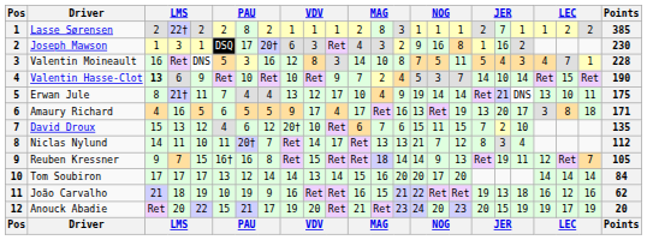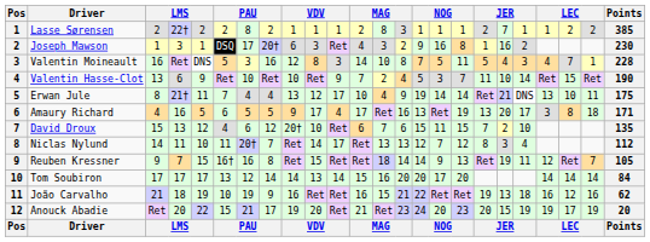 <table class="wikitable" style="font-size:85%; text-align:center">
 <tr style="background:#f9f9f9" valign="top">
 <th valign="middle">Pos</th>
 <th valign="middle">Driver</th>
 <th colspan=3><a href='#'>LMS</a><br></th>
 <th colspan=3><a href='#'>PAU</a><br></th>
 <th colspan=3><a href='#'>VDV</a><br></th>
 <th colspan=3><a href='#'>MAG</a><br></th>
 <th colspan=3><a href='#'>NOG</a><br></th>
 <th colspan=3><a href='#'>JER</a><br></th>
 <th colspan=3><a href='#'>LEC</a><br></th>
 <th valign="middle">Points</th>
 </tr>
 <tr>
 <th>1</th>
 <td align=left> <a href='#'>Lasse Sørensen</a></td>
 <td style="background:#DFDFDF;">2</td>
 <td style="background:#CFCFFF;">22†</td>
 <td style="background:#DFDFDF;">2</td>
 <td style="background:#FFFFBF;">2</td>
 <td style="background:#DFFFDF;">8</td>
 <td style="background:#FFFFBF;">2</td>
 <td style="background:#FFFFBF;">1</td>
 <td style="background:#FFFFBF;">1</td>
 <td style="background:#FFFFBF;">1</td>
 <td style="background:#FFFFBF;">2</td>
 <td style="background:#DFFFDF;">8</td>
 <td style="background:#DFDFDF;">3</td>
 <td style="background:#FFFFBF;">1</td>
 <td style="background:#FFFFBF;">1</td>
 <td style="background:#FFFFBF;">1</td>
 <td style="background:#DFDFDF;">2</td>
 <td style="background:#DFFFDF;">7</td>
 <td style="background:#FFFFBF;">1</td>
 <td style="background:#FFFFBF;">1</td>
 <td style="background:#FFFFBF;">2</td>
 <td style="background:#DFDFDF;">2</td>
 <th>385</th>
 </tr>
 <tr>
 <th>2</th>
 <td align=left> <a href='#'>Joseph Mawson</a></td>
 <td style="background:#FFFFBF;">1</td>
 <td style="background:#FFFFBF;">3</td>
 <td style="background:#FFFFBF;">1</td>
 <td style="background:black; color:white;">DSQ</td>
 <td style="background:#DFFFDF;">17</td>
 <td style="background:#CFCFFF;">20†</td>
 <td style="background:#DFDFDF;">6</td>
 <td style="background:#DFDFDF;">3</td>
 <td style="background:#EFCFFF;">Ret</td>
 <td style="background:#DFDFDF;">4</td>
 <td style="background:#DFDFDF;">3</td>
 <td style="background:#FFFFBF;">2</td>
 <td style="background:#DFFFDF;">9</td>
 <td style="background:#DFFFDF;">16</td>
 <td style="background:#FFDF9F;">8</td>
 <td style="background:#FFFFBF;">1</td>
 <td style="background:#DFFFDF;">16</td>
 <td style="background:#DFDFDF;">2</td>
 <td></td>
 <td></td>
 <td></td>
 <th>230</th>
 </tr>
 <tr>
 <th>3</th>
 <td align=left> Valentin Moineault</td>
 <td style="background:#DFFFDF;">16</td>
 <td style="background:#EFCFFF;">Ret</td>
 <td style="background:#FFFFFF;">DNS</td>
 <td style="background:#FFDF9F;">5</td>
 <td style="background:#FFFFBF;">3</td>
 <td style="background:#DFFFDF;">16</td>
 <td style="background:#DFFFDF;">12</td>
 <td style="background:#FFDF9F;">8</td>
 <td style="background:#DFDFDF;">3</td>
 <td style="background:#DFFFDF;">14</td>
 <td style="background:#DFFFDF;">10</td>
 <td style="background:#DFFFDF;">8</td>
 <td style="background:#FFDF9F;">7</td>
 <td style="background:#FFDF9F;">5</td>
 <td style="background:#DFFFDF;">11</td>
 <td style="background:#FFDF9F;">5</td>
 <td style="background:#FFDF9F;">4</td>
 <td style="background:#FFDF9F;">3</td>
 <td style="background:#FFDF9F;">4</td>
 <td style="background:#DFDFDF;">7</td>
 <td style="background:#FFFFBF;">1</td>
 <th>228</th>
 </tr>
 <tr>
 <th>4</th>
 <td align=left> <a href='#'>Valentin Hasse-Clot</a></td>
-<td style="background:#DFFFDF;"><strong>13</strong></td>
+<td style="background:#DFFFDF;">13</td>
 <td style="background:#DFDFDF;">6</td>
 <td style="background:#DFFFDF;">9</td>
 <td style="background:#EFCFFF;">Ret</td>
 <td style="background:#DFFFDF;">10</td>
 <td style="background:#EFCFFF;">Ret</td>
 <td style="background:#DFFFDF;">10</td>
 <td style="background:#EFCFFF;">Ret</td>
 <td style="background:#DFFFDF;">9</td>
 <td style="background:#DFFFDF;">7</td>
 <td style="background:#FFFFBF;">2</td>
 <td style="background:#FFDF9F;">4</td>
 <td style="background:#DFDFDF;">5</td>
 <td style="background:#DFDFDF;">3</td>
 <td style="background:#DFDFDF;">7</td>
-<td style="background:#DFFFDF;">14</td>
+<td style="background:#DFFFDF;">11</td>
 <td style="background:#DFFFDF;">10</td>
 <td style="background:#DFFFDF;">14</td>
 <td style="background:#EFCFFF;">Ret</td>
 <td style="background:#DFFFDF;">15</td>
 <td style="background:#EFCFFF;">Ret</td>
 <th>190</th>
 </tr>
 <tr>
 <th>5</th>
 <td align=left> Erwan Jule</td>
 <td style="background:#DFFFDF;">8</td>
 <td style="background:#CFCFFF;">21†</td>
 <td style="background:#DFFFDF;">11</td>
 <td style="background:#DFFFDF;">7</td>
 <td style="background:#DFDFDF;">4</td>
 <td style="background:#DFDFDF;">4</td>
 <td style="background:#DFFFDF;">13</td>
 <td style="background:#DFFFDF;">12</td>
 <td style="background:#DFFFDF;">17</td>
 <td style="background:#DFFFDF;">10</td>
 <td style="background:#FFDF9F;">4</td>
 <td style="background:#DFFFDF;">9</td>
 <td style="background:#DFFFDF;">19</td>
 <td style="background:#DFFFDF;">14</td>
 <td style="background:#DFFFDF;">14</td>
 <td style="background:#EFCFFF;">Ret</td>
 <td style="background:#CFCFFF;">21</td>
 <td style="background:#FFFFFF;">DNS</td>
 <td style="background:#DFFFDF;">13</td>
 <td style="background:#DFFFDF;">10</td>
 <td style="background:#DFFFDF;">11</td>
 <th>175</th>
 </tr>
 <tr>
 <th>6</th>
 <td align=left> Amaury Richard</td>
 <td style="background:#FFDF9F;">4</td>
 <td style="background:#DFFFDF;">16</td>
 <td style="background:#FFDF9F;">5</td>
 <td style="background:#DFFFDF;">6</td>
 <td style="background:#FFDF9F;">5</td>
 <td style="background:#FFDF9F;">5</td>
 <td style="background:#FFDF9F;">9</td>
 <td style="background:#DFFFDF;">17</td>
 <td style="background:#FFDF9F;">4</td>
 <td style="background:#DFFFDF;">17</td>
 <td style="background:#EFCFFF;">Ret</td>
 <td style="background:#DFFFDF;">16</td>
 <td style="background:#DFFFDF;">13</td>
 <td style="background:#EFCFFF;">Ret</td>
 <td style="background:#DFFFDF;">19</td>
 <td style="background:#DFFFDF;">13</td>
 <td style="background:#DFFFDF;">20</td>
 <td style="background:#DFFFDF;">17</td>
 <td style="background:#DFDFDF;">3</td>
 <td style="background:#FFDF9F;">8</td>
 <td style="background:#DFFFDF;">18</td>
 <th>171</th>
 </tr>
 <tr>
 <th>7</th>
 <td align=left> <a href='#'>David Droux</a></td>
 <td style="background:#DFFFDF;">15</td>
 <td style="background:#DFFFDF;">13</td>
 <td style="background:#DFFFDF;">12</td>
 <td style="background:#DFDFDF;">4</td>
 <td style="background:#DFFFDF;">6</td>
 <td style="background:#DFFFDF;">12</td>
 <td style="background:#DFFFDF;">20†</td>
 <td style="background:#DFFFDF;">10</td>
 <td style="background:#EFCFFF;">Ret</td>
 <td style="background:#FFDF9F;">6</td>
 <td style="background:#DFFFDF;">7</td>
 <td style="background:#DFFFDF;">6</td>
 <td style="background:#DFFFDF;">15</td>
 <td style="background:#DFFFDF;">11</td>
 <td style="background:#DFFFDF;">15</td>
 <td style="background:#DFFFDF;">7</td>
 <td style="background:#FFFFBF;">2</td>
 <td style="background:#DFFFDF;">10</td>
 <td></td>
 <td></td>
 <td></td>
 <th>135</th>
 </tr>
 <tr>
 <th>8</th>
 <td align=left> Niclas Nylund</td>
 <td style="background:#DFFFDF;">14</td>
 <td style="background:#DFFFDF;">11</td>
 <td style="background:#DFFFDF;">10</td>
 <td style="background:#DFFFDF;">11</td>
 <td style="background:#CFCFFF;">20†</td>
 <td style="background:#DFFFDF;">7</td>
 <td style="background:#EFCFFF;">Ret</td>
 <td style="background:#DFFFDF;">14</td>
 <td style="background:#DFFFDF;">17</td>
 <td style="background:#EFCFFF;">Ret</td>
 <td style="background:#DFFFDF;">13</td>
 <td style="background:#DFFFDF;">13</td>
-<td style="background:#DFFFDF;">21</td>
+<td style="background:#DFFFDF;">12</td>
 <td style="background:#DFFFDF;">7</td>
 <td style="background:#DFFFDF;">12</td>
 <td style="background:#DFFFDF;">8</td>
 <td style="background:#DFDFDF;">3</td>
 <td style="background:#DFFFDF;">4</td>
 <td></td>
 <td></td>
 <td></td>
 <th>112</th>
 </tr>
 <tr>
 <th>9</th>
 <td align=left> Reuben Kressner</td>
 <td style="background:#DFFFDF;">9</td>
 <td style="background:#FFDF9F;">7</td>
 <td style="background:#DFFFDF;">15</td>
 <td style="background:#DFFFDF;">16†</td>
 <td style="background:#DFFFDF;">16</td>
 <td style="background:#DFFFDF;">8</td>
 <td style="background:#EFCFFF;">Ret</td>
 <td style="background:#DFFFDF;">15</td>
 <td style="background:#EFCFFF;">Ret</td>
 <td style="background:#EFCFFF;">Ret</td>
 <td style="background:#CFCFFF;">18</td>
 <td style="background:#DFFFDF;">14</td>
 <td style="background:#DFFFDF;">14</td>
 <td style="background:#DFFFDF;">9</td>
 <td style="background:#DFFFDF;">13</td>
 <td style="background:#EFCFFF;">Ret</td>
 <td style="background:#DFFFDF;">19</td>
 <td style="background:#DFFFDF;">11</td>
 <td style="background:#DFFFDF;">12</td>
 <td style="background:#EFCFFF;">Ret</td>
 <td style="background:#FFDF9F;">7</td>
 <th>105</th>
 </tr>
 <tr>
 <th>10</th>
 <td align=left> Tom Soubiron</td>
 <td style="background:#DFFFDF;">17</td>
 <td style="background:#DFFFDF;">17</td>
 <td style="background:#DFFFDF;">17</td>
 <td style="background:#DFFFDF;">13</td>
 <td style="background:#DFFFDF;">12</td>
 <td style="background:#DFFFDF;">14</td>
 <td style="background:#DFFFDF;">14</td>
 <td style="background:#DFFFDF;">13</td>
 <td style="background:#DFFFDF;">14</td>
 <td style="background:#DFFFDF;">15</td>
 <td style="background:#DFFFDF;">16</td>
 <td style="background:#DFFFDF;">20</td>
 <td style="background:#DFFFDF;">20</td>
 <td style="background:#DFFFDF;">17</td>
 <td style="background:#DFFFDF;">20</td>
 <td></td>
 <td></td>
 <td></td>
 <td style="background:#DFFFDF;">14</td>
 <td style="background:#DFFFDF;">14</td>
 <td style="background:#DFFFDF;">14</td>
 <th>84</th>
 </tr>
 <tr>
 <th>11</th>
 <td align=left> João Carvalho</td>
 <td style="background:#CFCFFF;">21</td>
 <td style="background:#DFFFDF;">18</td>
 <td style="background:#DFFFDF;">19</td>
 <td style="background:#DFFFDF;">10</td>
 <td style="background:#DFFFDF;">19</td>
 <td style="background:#DFFFDF;">9</td>
 <td style="background:#DFFFDF;">16</td>
 <td style="background:#EFCFFF;">Ret</td>
 <td style="background:#EFCFFF;">Ret</td>
 <td style="background:#DFFFDF;">16</td>
 <td style="background:#DFFFDF;">15</td>
 <td style="background:#CFCFFF;">21</td>
 <td style="background:#CFCFFF;">22</td>
 <td style="background:#EFCFFF;">Ret</td>
 <td style="background:#EFCFFF;">Ret</td>
 <td style="background:#DFFFDF;">19</td>
 <td style="background:#DFFFDF;">13</td>
 <td style="background:#DFFFDF;">18</td>
 <td style="background:#DFFFDF;">16</td>
 <td style="background:#DFFFDF;">12</td>
 <td style="background:#DFFFDF;">16</td>
 <th>62</th>
 </tr>
 <tr>
 <th>12</th>
 <td align=left> Anouck Abadie</td>
 <td style="background:#EFCFFF;">Ret</td>
 <td style="background:#DFFFDF;">20</td>
 <td style="background:#CFCFFF;">22</td>
 <td style="background:#DFFFDF;">15</td>
 <td style="background:#CFCFFF;">21</td>
 <td style="background:#DFFFDF;">17</td>
 <td style="background:#DFFFDF;">19</td>
 <td style="background:#DFFFDF;">20</td>
 <td style="background:#EFCFFF;">Ret</td>
 <td style="background:#DFFFDF;">21</td>
 <td style="background:#EFCFFF;">Ret</td>
 <td style="background:#CFCFFF;">23</td>
 <td style="background:#CFCFFF;">24</td>
 <td style="background:#DFFFDF;">20</td>
 <td style="background:#CFCFFF;">23</td>
 <td style="background:#DFFFDF;">20</td>
 <td style="background:#DFFFDF;">15</td>
 <td style="background:#DFFFDF;">19</td>
 <td style="background:#DFFFDF;">19</td>
 <td style="background:#DFFFDF;">17</td>
 <td style="background:#DFFFDF;">19</td>
 <th>20</th>
 </tr>
 <tr style="background:#f9f9f9" valign="top">
 <th valign="middle">Pos</th>
 <th valign="middle">Driver</th>
 <th colspan=3><a href='#'>LMS</a><br></th>
 <th colspan=3><a href='#'>PAU</a><br></th>
 <th colspan=3><a href='#'>VDV</a><br></th>
 <th colspan=3><a href='#'>MAG</a><br></th>
 <th colspan=3><a href='#'>NOG</a><br></th>
 <th colspan=3><a href='#'>JER</a><br></th>
 <th colspan=3><a href='#'>LEC</a><br></th>
 <th valign="middle">Points</th>
 </tr>
 </table>
